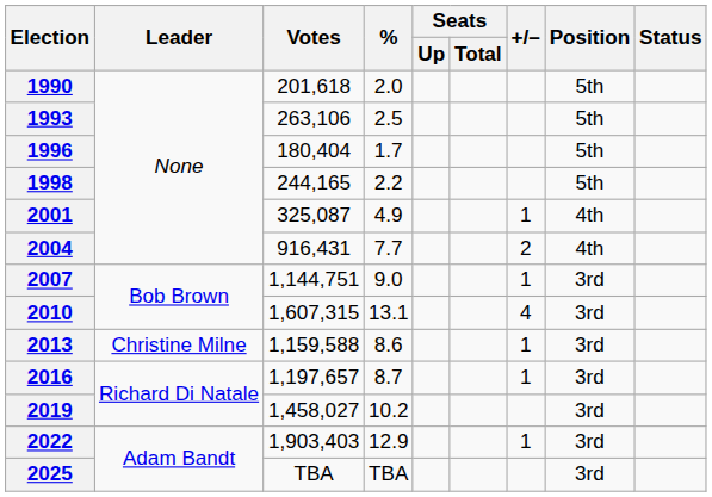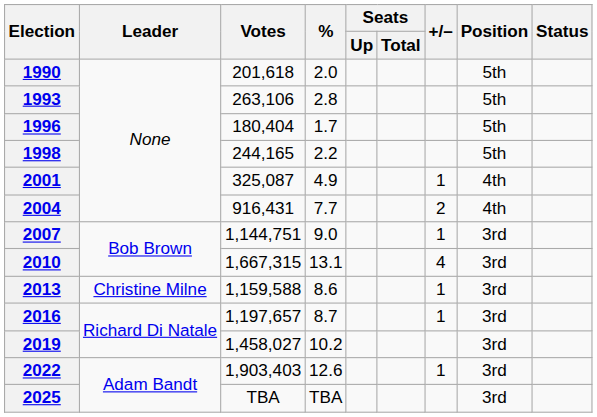 <table class="wikitable" style="text-align:center">
 <tr>
 <th rowspan=2>Election</th>
 <th rowspan=2>Leader</th>
 <th rowspan=2>Votes</th>
 <th rowspan=2>%</th>
 <th colspan=2>Seats</th>
 <th rowspan=2>+/–</th>
 <th rowspan=2>Position</th>
 <th rowspan=2>Status</th>
 </tr>
 <tr>
 <th>Up</th>
 <th>Total</th>
 </tr>
 <tr>
 <th><a href='#'>1990</a></th>
 <td rowspan=6><em>None</em></td>
 <td>201,618</td>
 <td>2.0</td>
 <td></td>
 <td></td>
 <td></td>
 <td> 5th</td>
 <td></td>
 </tr>
 <tr>
 <th><a href='#'>1993</a></th>
 <td>263,106</td>
-<td>2.5</td>
+<td>2.8</td>
 <td></td>
 <td></td>
 <td></td>
 <td> 5th</td>
 <td></td>
 </tr>
 <tr>
 <th><a href='#'>1996</a></th>
 <td>180,404</td>
 <td>1.7</td>
 <td></td>
 <td></td>
 <td></td>
 <td> 5th</td>
 <td></td>
 </tr>
 <tr>
 <th><a href='#'>1998</a></th>
 <td>244,165</td>
 <td>2.2</td>
 <td></td>
 <td></td>
 <td></td>
 <td> 5th</td>
 <td></td>
 </tr>
 <tr>
 <th><a href='#'>2001</a></th>
 <td>325,087</td>
 <td>4.9</td>
 <td></td>
 <td></td>
 <td> 1</td>
 <td> 4th</td>
 <td></td>
 </tr>
 <tr>
 <th><a href='#'>2004</a></th>
 <td>916,431</td>
 <td>7.7</td>
 <td></td>
 <td></td>
 <td> 2</td>
 <td> 4th</td>
 <td></td>
 </tr>
 <tr>
 <th><a href='#'>2007</a></th>
 <td rowspan=2><a href='#'>Bob Brown</a></td>
 <td>1,144,751</td>
 <td>9.0</td>
 <td></td>
 <td></td>
 <td> 1</td>
 <td> 3rd</td>
 <td></td>
 </tr>
 <tr>
 <th><a href='#'>2010</a></th>
-<td>1,607,315</td>
+<td>1,667,315</td>
 <td>13.1</td>
 <td></td>
 <td></td>
 <td> 4</td>
 <td> 3rd</td>
 <td></td>
 </tr>
 <tr>
 <th><a href='#'>2013</a></th>
 <td><a href='#'>Christine Milne</a></td>
 <td>1,159,588</td>
 <td>8.6</td>
 <td></td>
 <td></td>
 <td> 1</td>
 <td> 3rd</td>
 <td></td>
 </tr>
 <tr>
 <th><a href='#'>2016</a></th>
 <td rowspan=2><a href='#'>Richard Di Natale</a></td>
 <td>1,197,657</td>
 <td>8.7</td>
 <td></td>
 <td></td>
 <td> 1</td>
 <td> 3rd</td>
 <td></td>
 </tr>
 <tr>
 <th><a href='#'>2019</a></th>
 <td>1,458,027</td>
 <td>10.2</td>
 <td></td>
 <td></td>
 <td></td>
 <td> 3rd</td>
 <td></td>
 </tr>
 <tr>
 <th><a href='#'>2022</a></th>
 <td rowspan="2"><a href='#'>Adam Bandt</a></td>
 <td>1,903,403</td>
-<td>12.9</td>
+<td>12.6</td>
 <td></td>
 <td></td>
 <td> 1</td>
 <td> 3rd</td>
 <td></td>
 </tr>
 <tr>
 <th><a href='#'>2025</a></th>
 <td>TBA</td>
 <td>TBA</td>
 <td></td>
 <td></td>
 <td></td>
 <td> 3rd</td>
 <td></td>
 </tr>
 </table>
